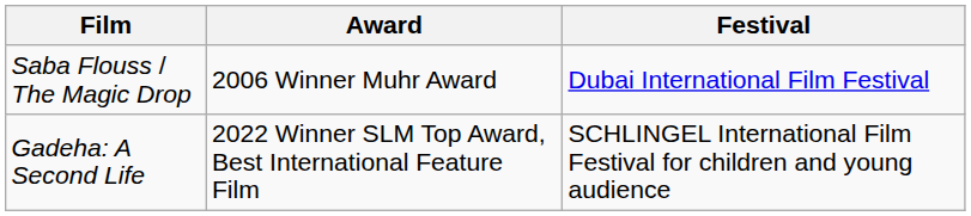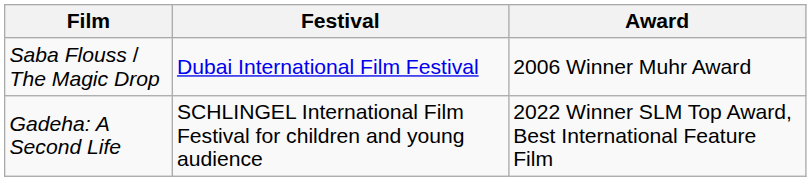 <table class="wikitable">
 <tr>
 <th>Film</th>
+<th>Festival</th>
 <th>Award</th>
-<th>Festival</th>
 </tr>
 <tr>
 <td><em>Saba Flouss</em> / <em>The Magic Drop</em></td>
+<td><a href='#'>Dubai International Film Festival</a></td>
 <td>2006 Winner Muhr Award</td>
-<td><a href='#'>Dubai International Film Festival</a></td>
 </tr>
 <tr>
 <td><em>Gadeha: A Second Life</em></td>
+<td>SCHLINGEL International Film Festival for children and young audience</td>
 <td>2022 Winner SLM Top Award, Best International Feature Film</td>
-<td>SCHLINGEL International Film Festival for children and young audience</td>
 </tr>
 </table>
